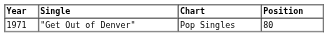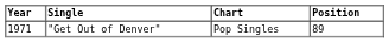 <table border=1 cellspacing=0 cellpadding=2 width="500px">
 <tr>
 <th align="left">Year</th>
 <th align="left">Single</th>
 <th align="left">Chart</th>
 <th align="left">Position</th>
 </tr>
 <tr>
 <td align="left">1971</td>
 <td align="left">"Get Out of Denver"</td>
 <td align="left">Pop Singles</td>
-<td align="left">80</td>
+<td align="left">89</td>
 </tr>
 </table>
